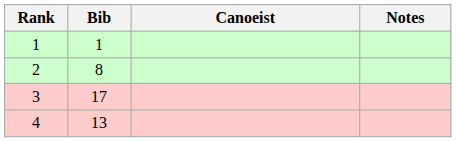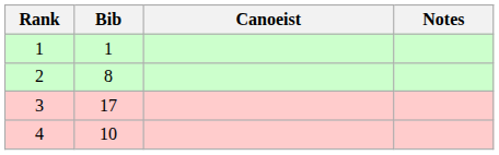 <table class="wikitable" style="font-size:90%; text-align:center">
 <tr>
 <th width="50">Rank</th>
 <th width="50">Bib</th>
 <th width="200">Canoeist</th>
 <th width="75">Notes</th>
 </tr>
 <tr bgcolor="#CCFFCC">
 <td>1</td>
 <td>1</td>
 <td align="left"></td>
 <td></td>
 </tr>
 <tr bgcolor="#CCFFCC">
 <td>2</td>
 <td>8</td>
 <td align="left"></td>
 <td></td>
 </tr>
 <tr bgcolor="#FFCCCC">
 <td>3</td>
 <td>17</td>
 <td align="left"></td>
 <td></td>
 </tr>
 <tr bgcolor="#FFCCCC">
 <td>4</td>
-<td>13</td>
+<td>10</td>
 <td align="left"></td>
 <td></td>
 </tr>
 </table>
